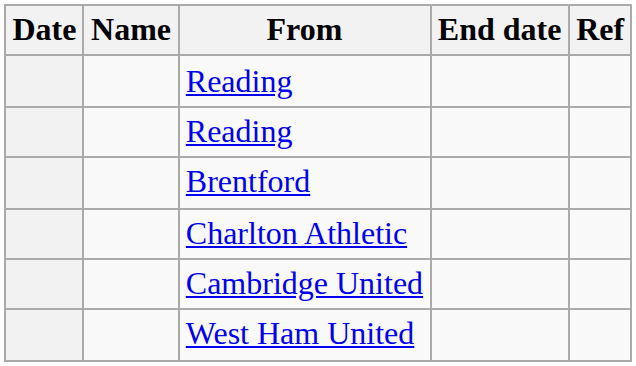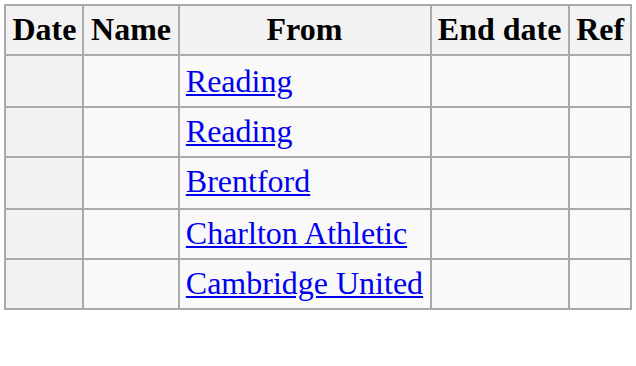 <table class="wikitable sortable plainrowheaders">
 <tr>
 <th scope=col>Date</th>
 <th scope=col>Name</th>
 <th scope=col>From</th>
 <th scope=col>End date</th>
 <th scope=col class=unsortable>Ref</th>
 </tr>
 <tr>
 <th scope=row></th>
 <td></td>
 <td><a href='#'>Reading</a></td>
 <td></td>
 <td style="text-align:center;"></td>
 </tr>
 <tr>
 <th scope=row></th>
 <td></td>
 <td><a href='#'>Reading</a></td>
 <td></td>
 <td style="text-align:center;"></td>
 </tr>
 <tr>
 <th scope=row></th>
 <td></td>
 <td><a href='#'>Brentford</a></td>
 <td></td>
 <td style="text-align:center;"><br></td>
 </tr>
 <tr>
 <th scope=row></th>
 <td></td>
 <td><a href='#'>Charlton Athletic</a></td>
 <td></td>
 <td style="text-align:center;"></td>
 </tr>
 <tr>
 <th scope=row></th>
 <td></td>
 <td><a href='#'>Cambridge United</a></td>
 <td></td>
 <td style="text-align:center;"></td>
 </tr>
-<tr>
-<th scope=row></th>
-<td></td>
-<td><a href='#'>West Ham United</a></td>
-<td></td>
-<td style="text-align:center;"></td>
-</tr>
 </table>
